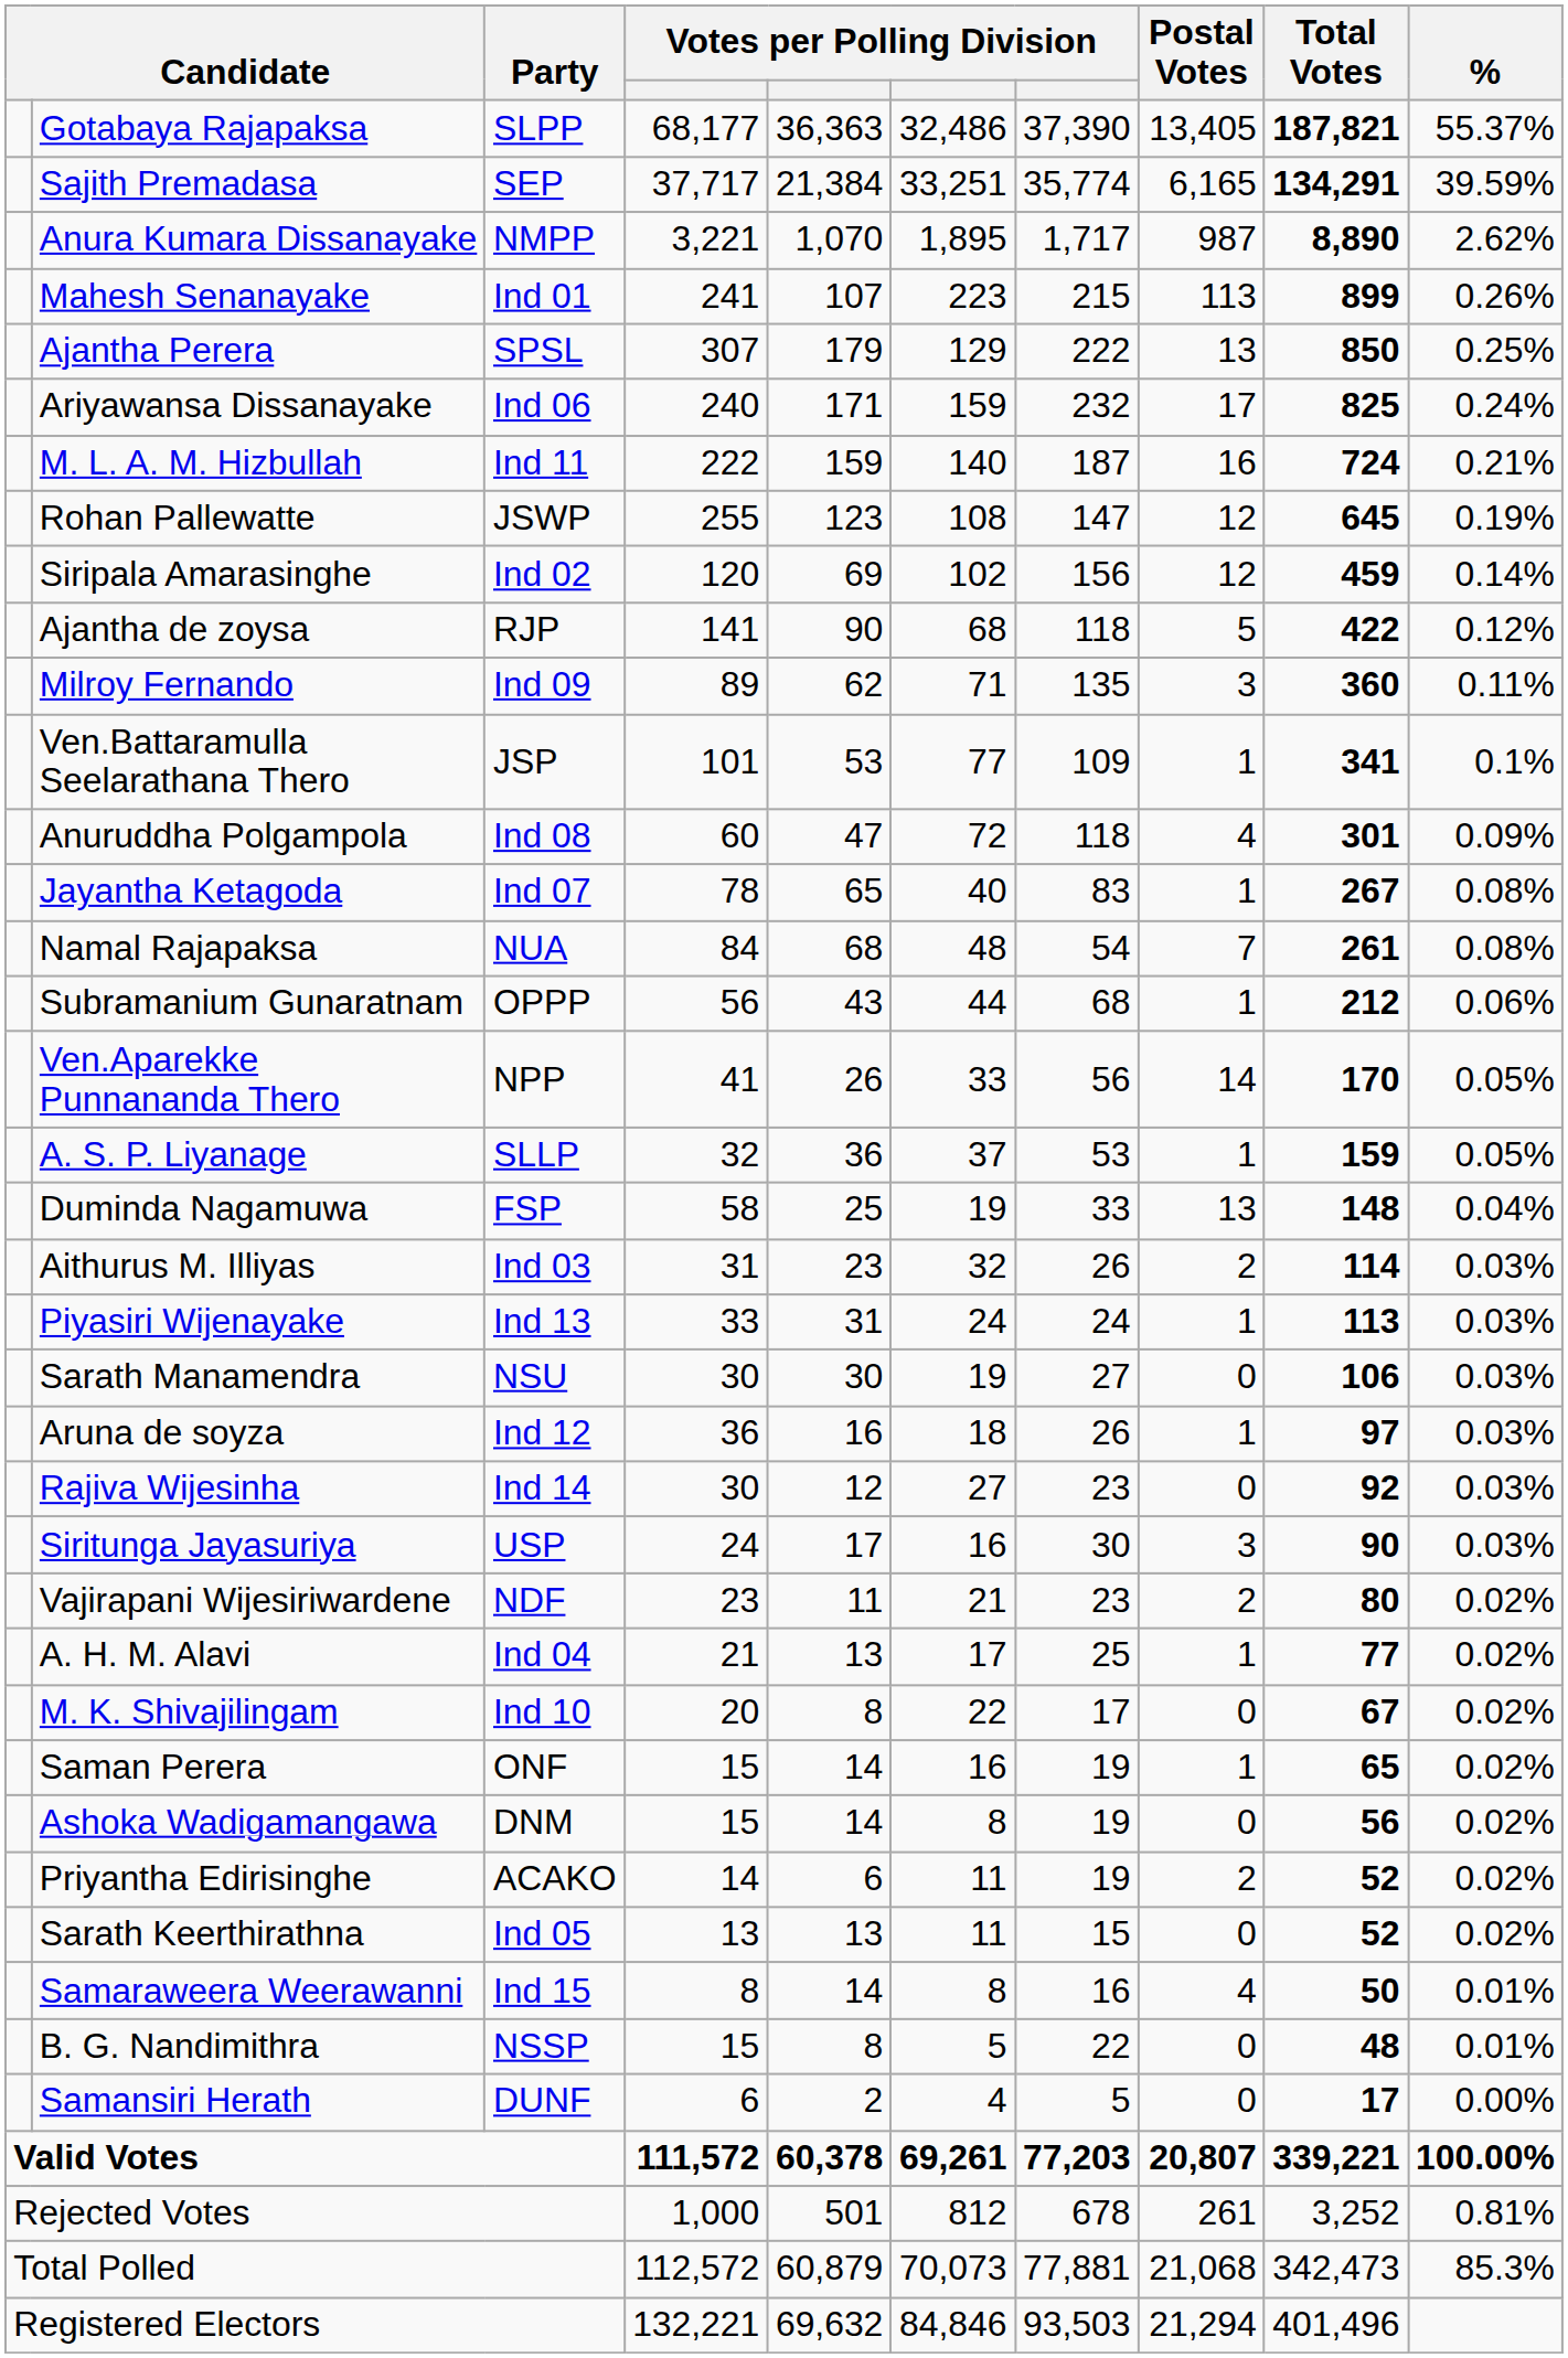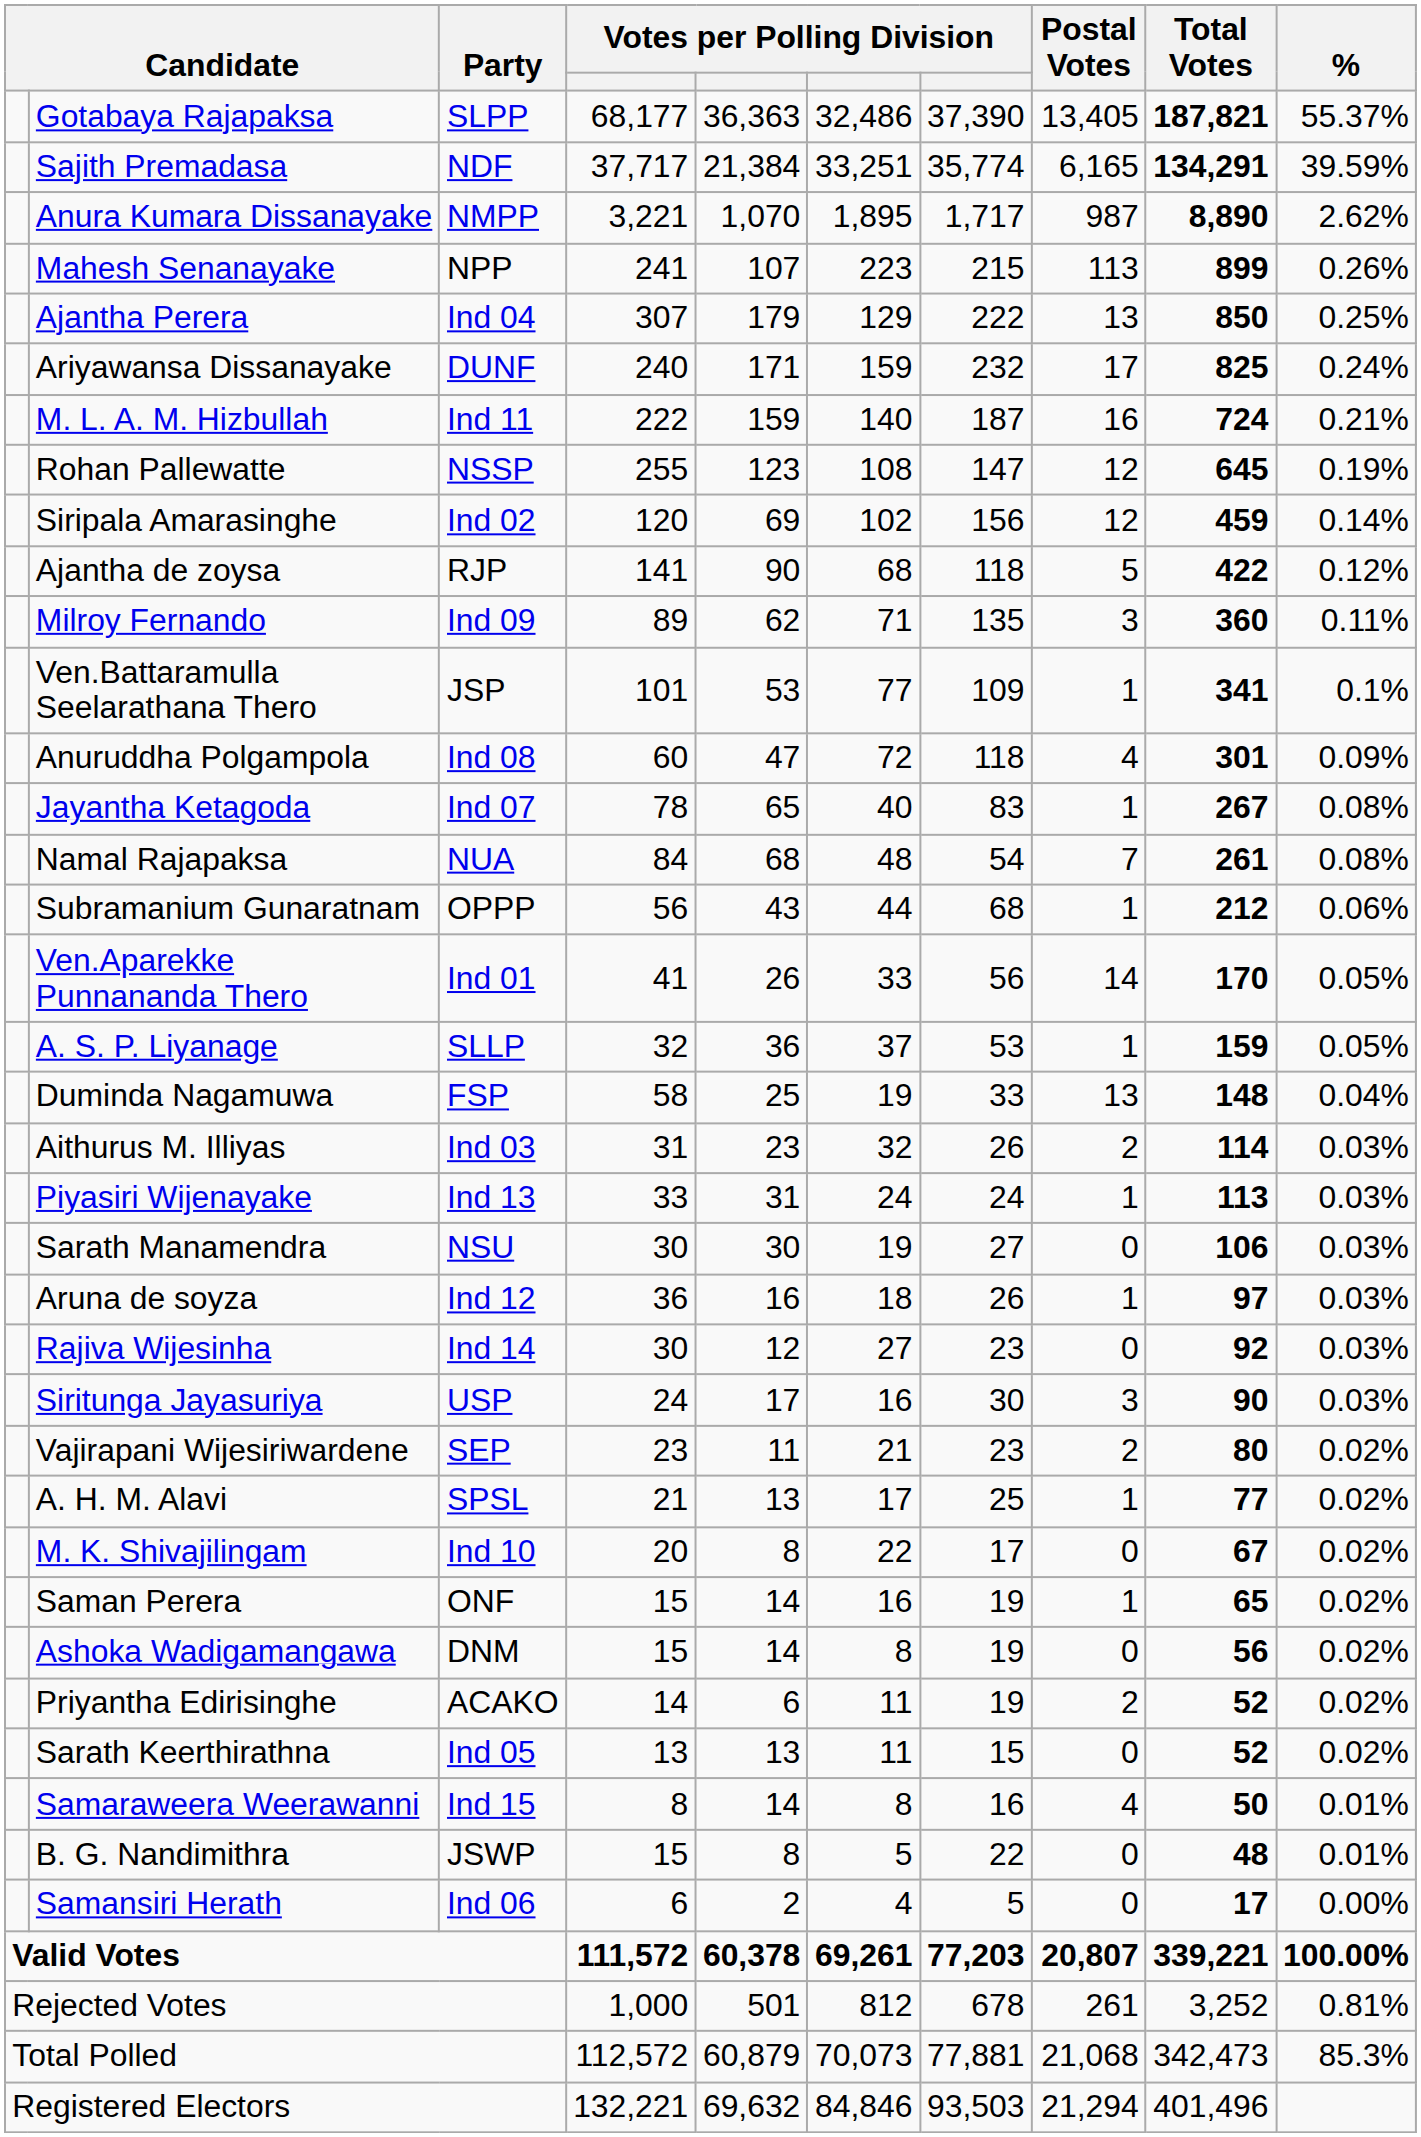 <table class="wikitable" style="text-align:right;">
 <tr>
 <th align=left valign=bottom rowspan=2 colspan=2 width="180">Candidate</th>
 <th align=left valign=bottom rowspan=2 width="40">Party</th>
 <th colspan=4>Votes per Polling Division</th>
 <th align=center valign=bottom rowspan=2 width="50">Postal<br>Votes</th>
 <th align=center valign=bottom rowspan=2 width="50">Total Votes</th>
 <th align=center valign=bottom rowspan=2 width="50">%</th>
 </tr>
 <tr>
 <th></th>
 <th></th>
 <th></th>
 <th></th>
 </tr>
 <tr>
 <td bgcolor=> </td>
 <td align=left><a href='#'>Gotabaya Rajapaksa</a></td>
 <td align=left><a href='#'>SLPP</a></td>
 <td>68,177</td>
 <td>36,363</td>
 <td>32,486</td>
 <td>37,390</td>
 <td>13,405</td>
 <td><strong>187,821</strong></td>
 <td>55.37%</td>
 </tr>
 <tr>
 <td bgcolor=> </td>
 <td align=left><a href='#'>Sajith Premadasa</a></td>
-<td align=left><a href='#'>SEP</a></td>
+<td align=left><a href='#'>NDF</a></td>
 <td>37,717</td>
 <td>21,384</td>
 <td>33,251</td>
 <td>35,774</td>
 <td>6,165</td>
 <td><strong>134,291</strong></td>
 <td>39.59%</td>
 </tr>
 <tr>
 <td bgcolor=> </td>
 <td align=left><a href='#'>Anura Kumara Dissanayake</a></td>
 <td align=left><a href='#'>NMPP</a></td>
 <td>3,221</td>
 <td>1,070</td>
 <td>1,895</td>
 <td>1,717</td>
 <td>987</td>
 <td><strong>8,890</strong></td>
 <td>2.62%</td>
 </tr>
 <tr>
 <td bgcolor=> </td>
 <td align=left><a href='#'>Mahesh Senanayake</a></td>
-<td align=left><a href='#'>Ind 01</a></td>
+<td align=left>NPP</td>
 <td>241</td>
 <td>107</td>
 <td>223</td>
 <td>215</td>
 <td>113</td>
 <td><strong>899</strong></td>
 <td>0.26%</td>
 </tr>
 <tr>
 <td bgcolor=> </td>
 <td align=left><a href='#'>Ajantha Perera</a></td>
-<td align=left><a href='#'>SPSL</a></td>
+<td align=left><a href='#'>Ind 04</a></td>
 <td>307</td>
 <td>179</td>
 <td>129</td>
 <td>222</td>
 <td>13</td>
 <td><strong>850</strong></td>
 <td>0.25%</td>
 </tr>
 <tr>
 <td bgcolor=> </td>
 <td align=left>Ariyawansa Dissanayake</td>
-<td align=left><a href='#'>Ind 06</a></td>
+<td align=left><a href='#'>DUNF</a></td>
 <td>240</td>
 <td>171</td>
 <td>159</td>
 <td>232</td>
 <td>17</td>
 <td><strong>825</strong></td>
 <td>0.24%</td>
 </tr>
 <tr>
 <td bgcolor=> </td>
 <td align=left><a href='#'>M. L. A. M. Hizbullah</a></td>
 <td align=left><a href='#'>Ind 11</a></td>
 <td>222</td>
 <td>159</td>
 <td>140</td>
 <td>187</td>
 <td>16</td>
 <td><strong>724</strong></td>
 <td>0.21%</td>
 </tr>
 <tr>
 <td bgcolor=> </td>
 <td align=left>Rohan Pallewatte</td>
-<td align=left>JSWP</td>
+<td align=left><a href='#'>NSSP</a></td>
 <td>255</td>
 <td>123</td>
 <td>108</td>
 <td>147</td>
 <td>12</td>
 <td><strong>645</strong></td>
 <td>0.19%</td>
 </tr>
 <tr>
 <td bgcolor=> </td>
 <td align=left>Siripala Amarasinghe</td>
 <td align=left><a href='#'>Ind 02</a></td>
 <td>120</td>
 <td>69</td>
 <td>102</td>
 <td>156</td>
 <td>12</td>
 <td><strong>459</strong></td>
 <td>0.14%</td>
 </tr>
 <tr>
 <td bgcolor=> </td>
 <td align=left>Ajantha de zoysa</td>
 <td align=left>RJP</td>
 <td>141</td>
 <td>90</td>
 <td>68</td>
 <td>118</td>
 <td>5</td>
 <td><strong>422</strong></td>
 <td>0.12%</td>
 </tr>
 <tr>
 <td bgcolor=> </td>
 <td align=left><a href='#'>Milroy Fernando</a></td>
 <td align=left><a href='#'>Ind 09</a></td>
 <td>89</td>
 <td>62</td>
 <td>71</td>
 <td>135</td>
 <td>3</td>
 <td><strong>360</strong></td>
 <td>0.11%</td>
 </tr>
 <tr>
 <td bgcolor=> </td>
 <td align=left>Ven.Battaramulla<br>Seelarathana Thero</td>
 <td align=left>JSP</td>
 <td>101</td>
 <td>53</td>
 <td>77</td>
 <td>109</td>
 <td>1</td>
 <td><strong>341</strong></td>
 <td>0.1%</td>
 </tr>
 <tr>
 <td bgcolor=> </td>
 <td align=left>Anuruddha Polgampola</td>
 <td align=left><a href='#'>Ind 08</a></td>
 <td>60</td>
 <td>47</td>
 <td>72</td>
 <td>118</td>
 <td>4</td>
 <td><strong>301</strong></td>
 <td>0.09%</td>
 </tr>
 <tr>
 <td bgcolor=> </td>
 <td align=left><a href='#'>Jayantha Ketagoda</a></td>
 <td align=left><a href='#'>Ind 07</a></td>
 <td>78</td>
 <td>65</td>
 <td>40</td>
 <td>83</td>
 <td>1</td>
 <td><strong>267</strong></td>
 <td>0.08%</td>
 </tr>
 <tr>
 <td bgcolor=> </td>
 <td align=left>Namal Rajapaksa</td>
 <td align=left><a href='#'>NUA</a></td>
 <td>84</td>
 <td>68</td>
 <td>48</td>
 <td>54</td>
 <td>7</td>
 <td><strong>261</strong></td>
 <td>0.08%</td>
 </tr>
 <tr>
 <td bgcolor=> </td>
 <td align=left>Subramanium Gunaratnam</td>
 <td align=left>OPPP</td>
 <td>56</td>
 <td>43</td>
 <td>44</td>
 <td>68</td>
 <td>1</td>
 <td><strong>212</strong></td>
 <td>0.06%</td>
 </tr>
 <tr>
 <td bgcolor=> </td>
 <td align=left><a href='#'>Ven.Aparekke<br>Punnananda Thero</a></td>
-<td align=left>NPP</td>
+<td align=left><a href='#'>Ind 01</a></td>
 <td>41</td>
 <td>26</td>
 <td>33</td>
 <td>56</td>
 <td>14</td>
 <td><strong>170</strong></td>
 <td>0.05%</td>
 </tr>
 <tr>
 <td bgcolor=> </td>
 <td align=left><a href='#'>A. S. P. Liyanage</a></td>
 <td align=left><a href='#'>SLLP</a></td>
 <td>32</td>
 <td>36</td>
 <td>37</td>
 <td>53</td>
 <td>1</td>
 <td><strong>159</strong></td>
 <td>0.05%</td>
 </tr>
 <tr>
 <td bgcolor=> </td>
 <td align=left>Duminda Nagamuwa</td>
 <td align=left><a href='#'>FSP</a></td>
 <td>58</td>
 <td>25</td>
 <td>19</td>
 <td>33</td>
 <td>13</td>
 <td><strong>148</strong></td>
 <td>0.04%</td>
 </tr>
 <tr>
 <td bgcolor=> </td>
 <td align=left>Aithurus M. Illiyas</td>
 <td align=left><a href='#'>Ind 03</a></td>
 <td>31</td>
 <td>23</td>
 <td>32</td>
 <td>26</td>
 <td>2</td>
 <td><strong>114</strong></td>
 <td>0.03%</td>
 </tr>
 <tr>
 <td bgcolor=> </td>
 <td align=left><a href='#'>Piyasiri Wijenayake</a></td>
 <td align=left><a href='#'>Ind 13</a></td>
 <td>33</td>
 <td>31</td>
 <td>24</td>
 <td>24</td>
 <td>1</td>
 <td><strong>113</strong></td>
 <td>0.03%</td>
 </tr>
 <tr>
 <td bgcolor=> </td>
 <td align=left>Sarath Manamendra</td>
 <td align=left><a href='#'>NSU</a></td>
 <td>30</td>
 <td>30</td>
 <td>19</td>
 <td>27</td>
 <td>0</td>
 <td><strong>106</strong></td>
 <td>0.03%</td>
 </tr>
 <tr>
 <td bgcolor=> </td>
 <td align=left>Aruna de soyza</td>
 <td align=left><a href='#'>Ind 12</a></td>
 <td>36</td>
 <td>16</td>
 <td>18</td>
 <td>26</td>
 <td>1</td>
 <td><strong>97</strong></td>
 <td>0.03%</td>
 </tr>
 <tr>
 <td bgcolor=> </td>
 <td align=left><a href='#'>Rajiva Wijesinha</a></td>
 <td align=left><a href='#'>Ind 14</a></td>
 <td>30</td>
 <td>12</td>
 <td>27</td>
 <td>23</td>
 <td>0</td>
 <td><strong>92</strong></td>
 <td>0.03%</td>
 </tr>
 <tr>
 <td bgcolor=> </td>
 <td align=left><a href='#'>Siritunga Jayasuriya</a></td>
 <td align=left><a href='#'>USP</a></td>
 <td>24</td>
 <td>17</td>
 <td>16</td>
 <td>30</td>
 <td>3</td>
 <td><strong>90</strong></td>
 <td>0.03%</td>
 </tr>
 <tr>
 <td bgcolor=> </td>
 <td align=left>Vajirapani Wijesiriwardene</td>
-<td align=left><a href='#'>NDF</a></td>
+<td align=left><a href='#'>SEP</a></td>
 <td>23</td>
 <td>11</td>
 <td>21</td>
 <td>23</td>
 <td>2</td>
 <td><strong>80</strong></td>
 <td>0.02%</td>
 </tr>
 <tr>
 <td bgcolor=> </td>
 <td align=left>A. H. M. Alavi</td>
-<td align=left><a href='#'>Ind 04</a></td>
+<td align=left><a href='#'>SPSL</a></td>
 <td>21</td>
 <td>13</td>
 <td>17</td>
 <td>25</td>
 <td>1</td>
 <td><strong>77</strong></td>
 <td>0.02%</td>
 </tr>
 <tr>
 <td bgcolor=> </td>
 <td align=left><a href='#'>M. K. Shivajilingam</a></td>
 <td align=left><a href='#'>Ind 10</a></td>
 <td>20</td>
 <td>8</td>
 <td>22</td>
 <td>17</td>
 <td>0</td>
 <td><strong>67</strong></td>
 <td>0.02%</td>
 </tr>
 <tr>
 <td bgcolor=> </td>
 <td align=left>Saman Perera</td>
 <td align=left>ONF</td>
 <td>15</td>
 <td>14</td>
 <td>16</td>
 <td>19</td>
 <td>1</td>
 <td><strong>65</strong></td>
 <td>0.02%</td>
 </tr>
 <tr>
 <td bgcolor=> </td>
 <td align=left><a href='#'>Ashoka Wadigamangawa</a></td>
 <td align=left>DNM</td>
 <td>15</td>
 <td>14</td>
 <td>8</td>
 <td>19</td>
 <td>0</td>
 <td><strong>56</strong></td>
 <td>0.02%</td>
 </tr>
 <tr>
 <td bgcolor=> </td>
 <td align=left>Priyantha Edirisinghe</td>
 <td align=left>ACAKO</td>
 <td>14</td>
 <td>6</td>
 <td>11</td>
 <td>19</td>
 <td>2</td>
 <td><strong>52</strong></td>
 <td>0.02%</td>
 </tr>
 <tr>
 <td bgcolor=> </td>
 <td align=left>Sarath Keerthirathna</td>
 <td align=left><a href='#'>Ind 05</a></td>
 <td>13</td>
 <td>13</td>
 <td>11</td>
 <td>15</td>
 <td>0</td>
 <td><strong>52</strong></td>
 <td>0.02%</td>
 </tr>
 <tr>
 <td bgcolor=> </td>
 <td align=left><a href='#'>Samaraweera Weerawanni</a></td>
 <td align=left><a href='#'>Ind 15</a></td>
 <td>8</td>
 <td>14</td>
 <td>8</td>
 <td>16</td>
 <td>4</td>
 <td><strong>50</strong></td>
 <td>0.01%</td>
 </tr>
 <tr>
 <td bgcolor=> </td>
 <td align=left>B. G. Nandimithra</td>
-<td align=left><a href='#'>NSSP</a></td>
+<td align=left>JSWP</td>
 <td>15</td>
 <td>8</td>
 <td>5</td>
 <td>22</td>
 <td>0</td>
 <td><strong>48</strong></td>
 <td>0.01%</td>
 </tr>
 <tr>
 <td bgcolor=> </td>
 <td align=left><a href='#'>Samansiri Herath</a></td>
-<td align=left><a href='#'>DUNF</a></td>
+<td align=left><a href='#'>Ind 06</a></td>
 <td>6</td>
 <td>2</td>
 <td>4</td>
 <td>5</td>
 <td>0</td>
 <td><strong>17</strong></td>
 <td>0.00%</td>
 </tr>
 <tr style="font-weight:bold">
 <td style="text-align:left;" colspan="3">Valid Votes</td>
 <td>111,572</td>
 <td>60,378</td>
 <td>69,261</td>
 <td>77,203</td>
 <td>20,807</td>
 <td>339,221</td>
 <td>100.00%</td>
 </tr>
 <tr>
 <td style="text-align:left;" colspan="3">Rejected Votes</td>
 <td>1,000</td>
 <td>501</td>
 <td>812</td>
 <td>678</td>
 <td>261</td>
 <td>3,252</td>
 <td>0.81%</td>
 </tr>
 <tr>
 <td style="text-align:left;" colspan="3">Total Polled</td>
 <td>112,572</td>
 <td>60,879</td>
 <td>70,073</td>
 <td>77,881</td>
 <td>21,068</td>
 <td>342,473</td>
 <td>85.3%</td>
 </tr>
 <tr>
 <td style="text-align:left;" colspan="3">Registered Electors</td>
 <td>132,221</td>
 <td>69,632</td>
 <td>84,846</td>
 <td>93,503</td>
 <td>21,294</td>
 <td>401,496</td>
 <td></td>
 </tr>
 </table>
